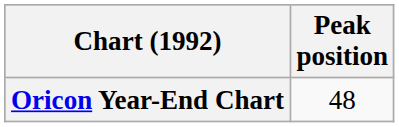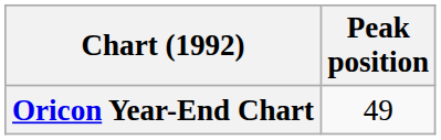 <table class="wikitable plainrowheaders" style="text-align:center;">
 <tr>
 <th>Chart (1992)</th>
 <th>Peak<br>position</th>
 </tr>
 <tr>
 <th scope="row"><a href='#'>Oricon</a> Year-End Chart</th>
-<td>48</td>
+<td>49</td>
 </tr>
 </table>
